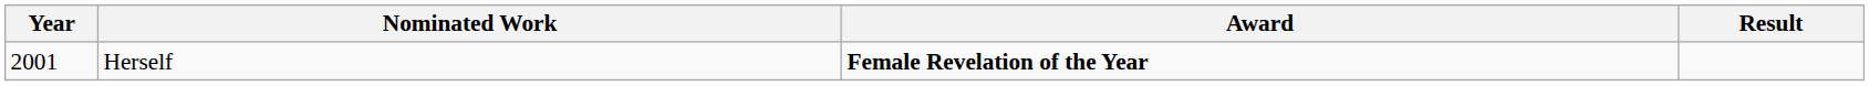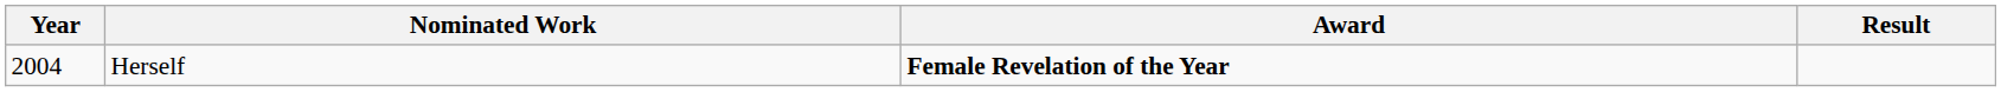 <table class="wikitable" width=100%>
 <tr>
 <th width=5%>Year</th>
 <th width=40%>Nominated Work</th>
 <th width=45%>Award</th>
 <th width=10%>Result</th>
 </tr>
 <tr>
-<td>2001</td>
+<td>2004</td>
 <td>Herself</td>
 <td><strong>Female Revelation of the Year</strong></td>
 <td></td>
 </tr>
 </table>
